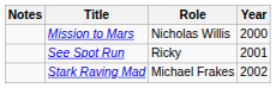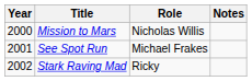 <table class="wikitable sortable">
 <tr>
-<th class="unsortable">Notes</th>
+<th>Year</th>
 <th>Title</th>
 <th>Role</th>
-<th>Year</th>
+<th class="unsortable">Notes</th>
 </tr>
 <tr>
-<td></td>
+<td>2000</td>
 <td><em><a href='#'>Mission to Mars</a></em></td>
 <td>Nicholas Willis</td>
-<td>2000</td>
+<td></td>
 </tr>
 <tr>
+<td>2001</td>
+<td><em><a href='#'>See Spot Run</a></em></td>
+<td>Michael Frakes</td>
 <td></td>
-<td><em><a href='#'>See Spot Run</a></em></td>
-<td>Ricky</td>
-<td>2001</td>
 </tr>
 <tr>
+<td>2002</td>
+<td><em><a href='#'>Stark Raving Mad</a></em></td>
+<td>Ricky</td>
 <td></td>
-<td><em><a href='#'>Stark Raving Mad</a></em></td>
-<td>Michael Frakes</td>
-<td>2002</td>
 </tr>
 </table>
